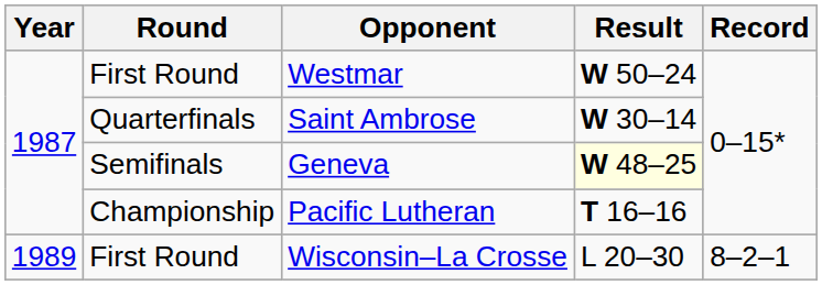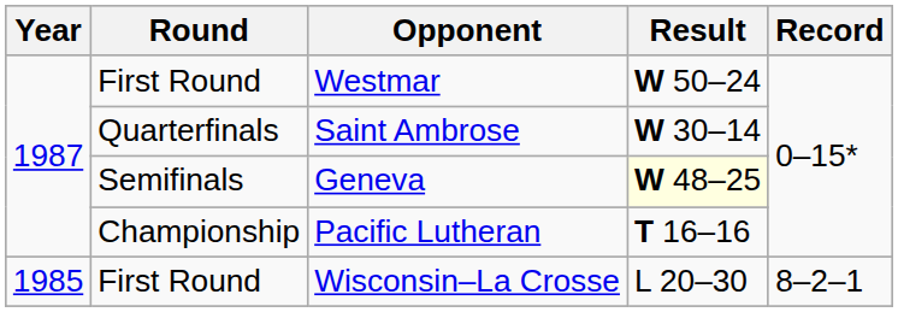 <table class="wikitable">
 <tr>
 <th>Year</th>
 <th>Round</th>
 <th>Opponent</th>
 <th>Result</th>
 <th>Record</th>
 </tr>
 <tr>
 <td rowspan="4"><a href='#'>1987</a></td>
 <td>First Round</td>
 <td><a href='#'>Westmar</a></td>
 <td><strong>W</strong> 50–24</td>
 <td rowspan="4">0–15*</td>
 </tr>
 <tr>
 <td>Quarterfinals</td>
 <td><a href='#'>Saint Ambrose</a></td>
 <td><strong>W</strong> 30–14</td>
 </tr>
 <tr>
 <td>Semifinals</td>
 <td><a href='#'>Geneva</a></td>
 <td style="background: lightyellow;"><strong>W</strong> 48–25</td>
 </tr>
 <tr>
 <td>Championship</td>
 <td><a href='#'>Pacific Lutheran</a></td>
 <td><strong>T</strong> 16–16</td>
 </tr>
 <tr>
-<td><a href='#'>1989</a></td>
+<td><a href='#'>1985</a></td>
 <td>First Round</td>
 <td><a href='#'>Wisconsin–La Crosse</a></td>
 <td>L 20–30</td>
 <td>8–2–1</td>
 </tr>
 </table>
